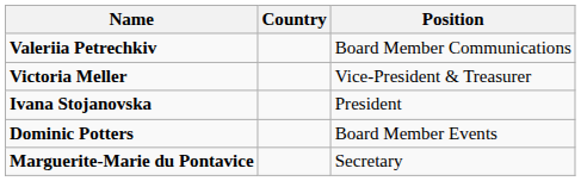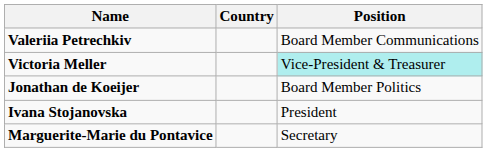 <table class="wikitable sortable">
 <tr>
 <th>Name</th>
 <th>Country</th>
 <th>Position</th>
 </tr>
 <tr>
 <td><strong>Valeriia Petrechkiv</strong></td>
 <td></td>
 <td>Board Member Communications</td>
 </tr>
 <tr>
 <td><strong>Victoria Meller</strong></td>
 <td></td>
-<td>Vice-President & Treasurer</td>
+<td style="background: paleturquoise;">Vice-President & Treasurer</td>
+</tr>
+<tr>
+<td><strong>Jonathan de Koeijer</strong></td>
+<td></td>
+<td>Board Member Politics</td>
 </tr>
 <tr>
 <td><strong>Ivana Stojanovska</strong></td>
 <td></td>
 <td>President</td>
 </tr>
 <tr>
-<td><strong>Dominic Potters</strong></td>
-<td></td>
-<td>Board Member Events</td>
-</tr>
-<tr>
 <td><strong>Marguerite-Marie du Pontavice</strong></td>
 <td></td>
 <td>Secretary</td>
 </tr>
 </table>
